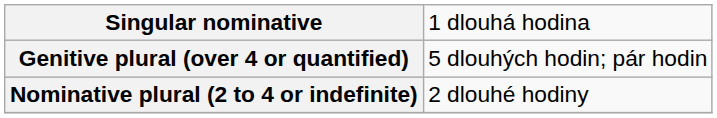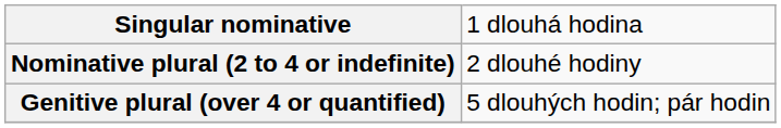 <table class=wikitable>
 <tr>
 <th>Singular nominative</th>
 <td>1 dlouhá hodina</td>
 </tr>
 <tr>
+<th>Nominative plural (2 to 4 or indefinite)</th>
+<td>2 dlouhé hodiny</td>
+</tr>
+<tr>
 <th>Genitive plural (over 4 or quantified)</th>
 <td>5 dlouhých hodin; pár hodin</td>
 </tr>
 <tr>
-<th>Nominative plural (2 to 4 or indefinite)</th>
-<td>2 dlouhé hodiny</td>
-</tr>
-<tr>
 </tr>
 </table>
